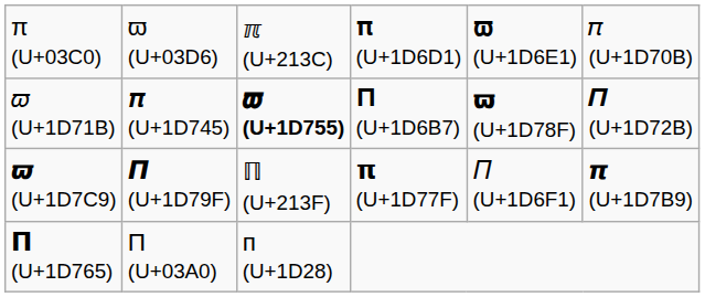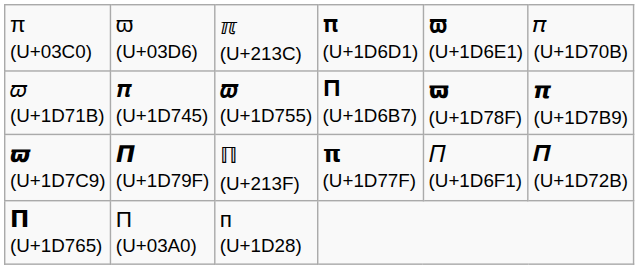 <table class="wikitable">
 <tr>
 <td>π<br><small>(U+03C0)</small></td>
 <td>ϖ<br><small>(U+03D6)</small></td>
 <td>ℼ<br><small>(U+213C)</small></td>
 <td>𝛑<br><small>(U+1D6D1)</small></td>
 <td>𝛡<br><small>(U+1D6E1)</small></td>
 <td>𝜋<br><small>(U+1D70B)</small></td>
 </tr>
 <tr>
 <td>𝜛<br><small>(U+1D71B)</small></td>
 <td>𝝅<br><small>(U+1D745)</small></td>
-<td><strong>𝝕<br><small>(U+1D755)</small></strong></td>
+<td>𝝕<br><small>(U+1D755)</small></td>
 <td>𝚷<br><small>(U+1D6B7)</small></td>
 <td>𝞏<br><small>(U+1D78F)</small></td>
-<td>𝜫<br><small>(U+1D72B)</small></td>
+<td>𝞹<br><small>(U+1D7B9)</small></td>
 </tr>
 <tr>
 <td>𝟉<br><small>(U+1D7C9)</small></td>
 <td>𝞟<br><small>(U+1D79F)</small></td>
 <td>ℿ<br><small>(U+213F)</small></td>
 <td>𝝿<br><small>(U+1D77F)</small></td>
 <td>𝛱<br><small>(U+1D6F1)</small></td>
-<td>𝞹<br><small>(U+1D7B9)</small></td>
+<td>𝜫<br><small>(U+1D72B)</small></td>
 </tr>
 <tr>
 <td>𝝥<br><small>(U+1D765)</small></td>
 <td>Π<br><small>(U+03A0)</small></td>
 <td>ᴨ<br><small>(U+1D28)</small></td>
 </tr>
 </table>
